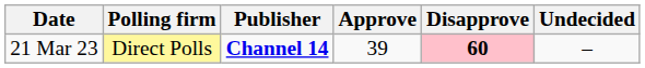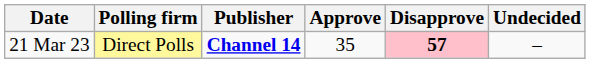 <table class="wikitable sortable" style="text-align:center; font-size:90%; line-height:13px">
 <tr>
 <th>Date</th>
 <th>Polling firm</th>
 <th>Publisher</th>
 <th>Approve</th>
 <th>Disapprove</th>
 <th>Undecided</th>
 </tr>
 <tr>
 <td data-sort-value=2023-03-21>21 Mar 23</td>
 <td style=background:#fff89c>Direct Polls</td>
 <td><strong><a href='#'>Channel 14</a></strong></td>
-<td>39</td>
-<td style=background:pink><strong>60</strong></td>
+<td>35</td>
+<td style=background:pink><strong>57</strong></td>
 <td>–</td>
 </tr>
 </table>
